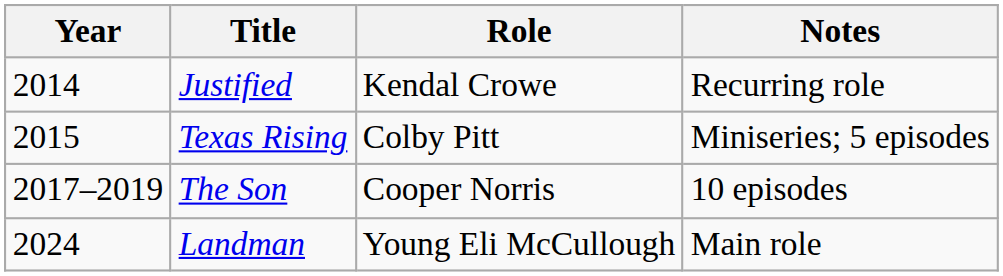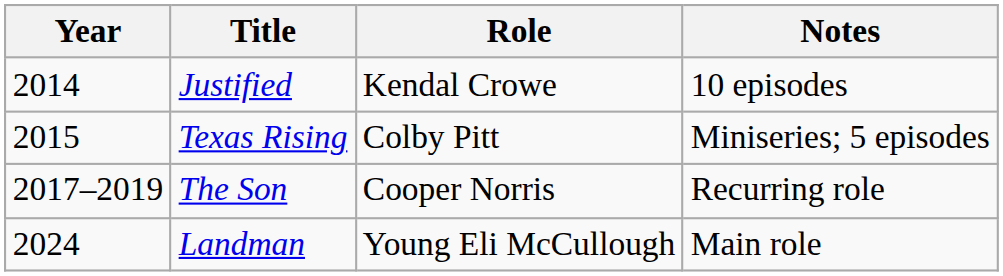 <table class="wikitable">
 <tr>
 <th>Year</th>
 <th>Title</th>
 <th>Role</th>
 <th>Notes</th>
 </tr>
 <tr>
 <td>2014</td>
 <td><em><a href='#'>Justified</a></em></td>
 <td>Kendal Crowe</td>
-<td>Recurring role</td>
+<td>10 episodes</td>
 </tr>
 <tr>
 <td>2015</td>
 <td><em><a href='#'>Texas Rising</a></em></td>
 <td>Colby Pitt</td>
 <td>Miniseries; 5 episodes</td>
 </tr>
 <tr>
 <td>2017–2019</td>
 <td><em><a href='#'>The Son</a></em></td>
 <td>Cooper Norris</td>
-<td>10 episodes</td>
+<td>Recurring role</td>
 </tr>
 <tr>
 <td>2024</td>
 <td><em><a href='#'>Landman</a></em></td>
 <td>Young Eli McCullough</td>
 <td>Main role</td>
 </tr>
 </table>
